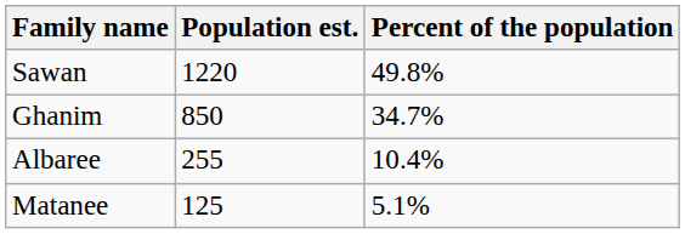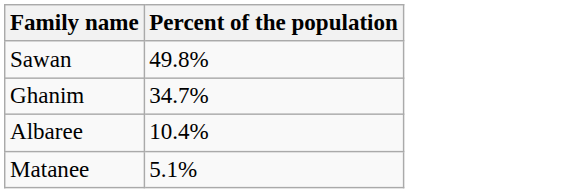 <table class="wikitable">
 <tr>
 <th>Family name</th>
-<th>Population est.</th>
 <th>Percent of the population</th>
 </tr>
 <tr>
 <td>Sawan</td>
-<td>1220</td>
 <td>49.8%</td>
 </tr>
 <tr>
 <td>Ghanim</td>
-<td>850</td>
 <td>34.7%</td>
 </tr>
 <tr>
 <td>Albaree</td>
-<td>255</td>
 <td>10.4%</td>
 </tr>
 <tr>
 <td>Matanee</td>
-<td>125</td>
 <td>5.1%</td>
 </tr>
 </table>
